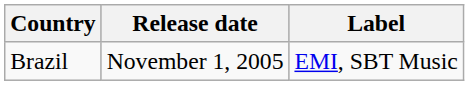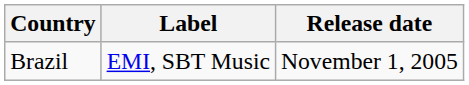 <table class="wikitable">
 <tr>
 <th>Country</th>
+<th>Label</th>
 <th>Release date</th>
-<th>Label</th>
 </tr>
 <tr>
 <td>Brazil</td>
+<td><a href='#'>EMI</a>, SBT Music</td>
 <td>November 1, 2005</td>
-<td><a href='#'>EMI</a>, SBT Music</td>
 </tr>
 </table>
